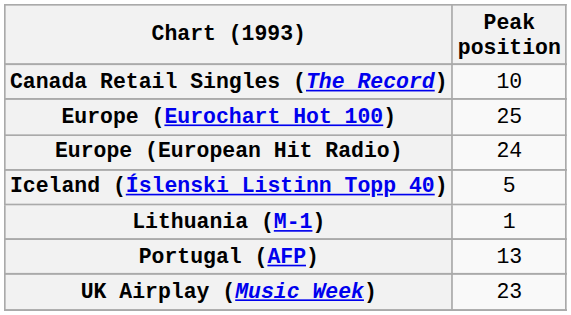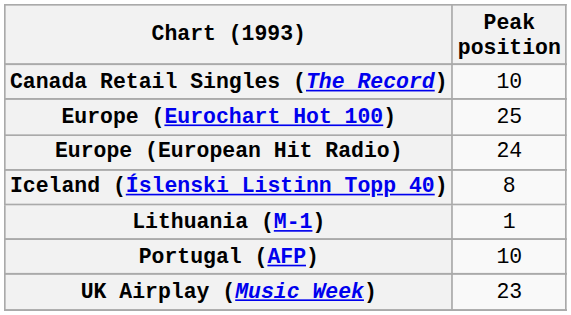 <table class="wikitable sortable plainrowheaders" style="text-align:center">
 <tr>
 <th>Chart (1993)</th>
 <th>Peak<br>position</th>
 </tr>
 <tr>
 </tr>
 <tr>
 </tr>
 <tr>
 </tr>
 <tr>
 <th scope="row">Canada Retail Singles (<em><a href='#'>The Record</a></em>)</th>
 <td>10</td>
 </tr>
 <tr>
 </tr>
 <tr>
 <th scope="row">Europe (<a href='#'>Eurochart Hot 100</a>)</th>
 <td>25</td>
 </tr>
 <tr>
 <th scope="row">Europe (European Hit Radio)</th>
 <td>24</td>
 </tr>
 <tr>
 </tr>
 <tr>
 <th scope="row">Iceland (<a href='#'>Íslenski Listinn Topp 40</a>)</th>
-<td>5</td>
+<td>8</td>
 </tr>
 <tr>
 <th scope="row">Lithuania (<a href='#'>M-1</a>)</th>
 <td>1</td>
 </tr>
 <tr>
 </tr>
 <tr>
 </tr>
 <tr>
 <th scope="row">Portugal (<a href='#'>AFP</a>)</th>
-<td>13</td>
+<td>10</td>
 </tr>
 <tr>
 </tr>
 <tr>
 </tr>
 <tr>
 <th scope="row">UK Airplay (<em><a href='#'>Music Week</a></em>)</th>
 <td>23</td>
 </tr>
 <tr>
 </tr>
 <tr>
 </tr>
 <tr>
 </tr>
 </table>
